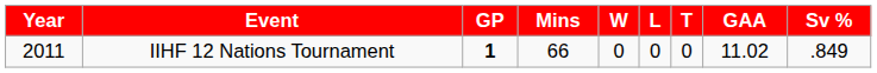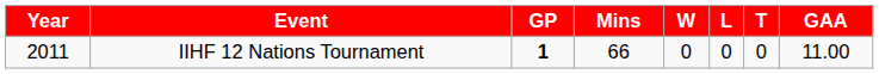 <table class="wikitable" style="width:80%;">
 <tr style="text-align:center; background:red; color:#fff;">
 <td><strong>Year</strong></td>
 <td><strong>Event</strong></td>
 <td><strong>GP</strong></td>
 <td><strong>Mins</strong></td>
 <td><strong>W</strong></td>
 <td><strong>L</strong></td>
 <td><strong>T</strong></td>
 <td><strong>GAA</strong></td>
-<td><strong>Sv %</strong></td>
 </tr>
 <tr style="text-align:center;" bgcolor="">
 <td>2011</td>
 <td>IIHF 12 Nations Tournament</td>
 <td><strong>1</strong></td>
 <td>66</td>
 <td>0</td>
 <td>0</td>
 <td>0</td>
-<td>11.02</td>
-<td>.849</td>
+<td>11.00</td>
 </tr>
 </table>
